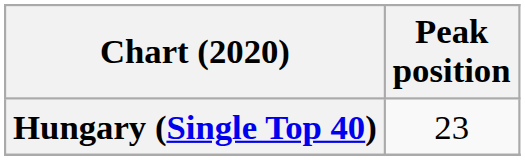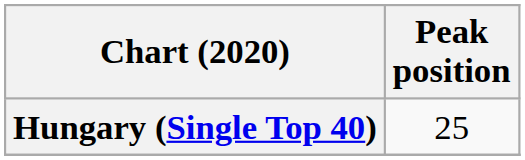 <table class="wikitable sortable plainrowheaders" style="text-align:center">
 <tr>
 <th scope="col">Chart (2020)</th>
 <th scope="col">Peak<br>position</th>
 </tr>
 <tr>
 <th scope="row">Hungary (<a href='#'>Single Top 40</a>)</th>
-<td>23</td>
+<td>25</td>
 </tr>
 <tr>
 </tr>
 <tr>
 </tr>
 </table>
